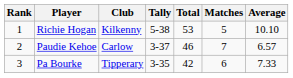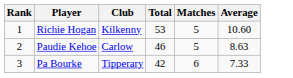 <table class="wikitable">
 <tr>
 <th>Rank</th>
 <th>Player</th>
 <th>Club</th>
-<th>Tally</th>
 <th>Total</th>
 <th>Matches</th>
 <th>Average</th>
 </tr>
 <tr>
 <td rowspan=1 align=center>1</td>
 <td><a href='#'>Richie Hogan</a></td>
 <td><a href='#'>Kilkenny</a></td>
-<td align=center>5-38</td>
 <td align=center>53</td>
 <td align=center>5</td>
-<td align=center>10.10</td>
+<td align=center>10.60</td>
 </tr>
 <tr>
 <td rowspan=1 align=center>2</td>
 <td><a href='#'>Paudie Kehoe</a></td>
 <td><a href='#'>Carlow</a></td>
-<td align=center>3-37</td>
 <td align=center>46</td>
-<td align=center>7</td>
-<td align=center>6.57</td>
+<td align=center>5</td>
+<td align=center>8.63</td>
 </tr>
 <tr>
 <td rowspan=1 align=center>3</td>
 <td><a href='#'>Pa Bourke</a></td>
 <td><a href='#'>Tipperary</a></td>
-<td align=center>3-35</td>
 <td align=center>42</td>
 <td align=center>6</td>
 <td align=center>7.33</td>
 </tr>
 </table>
